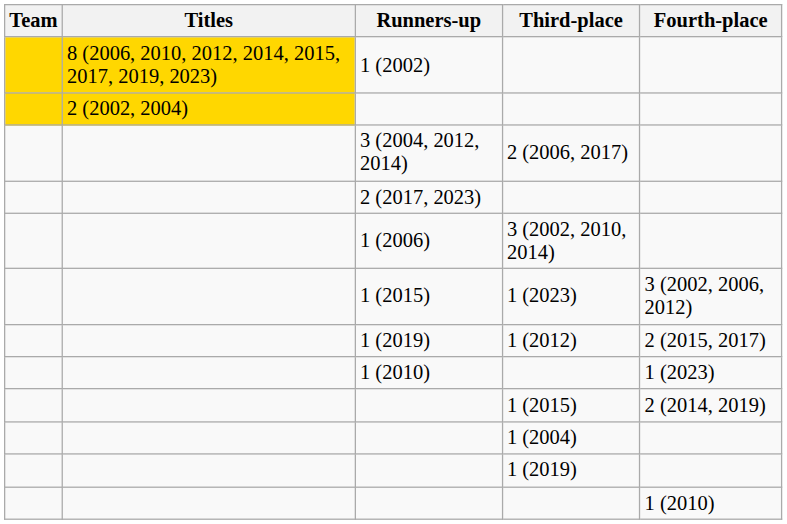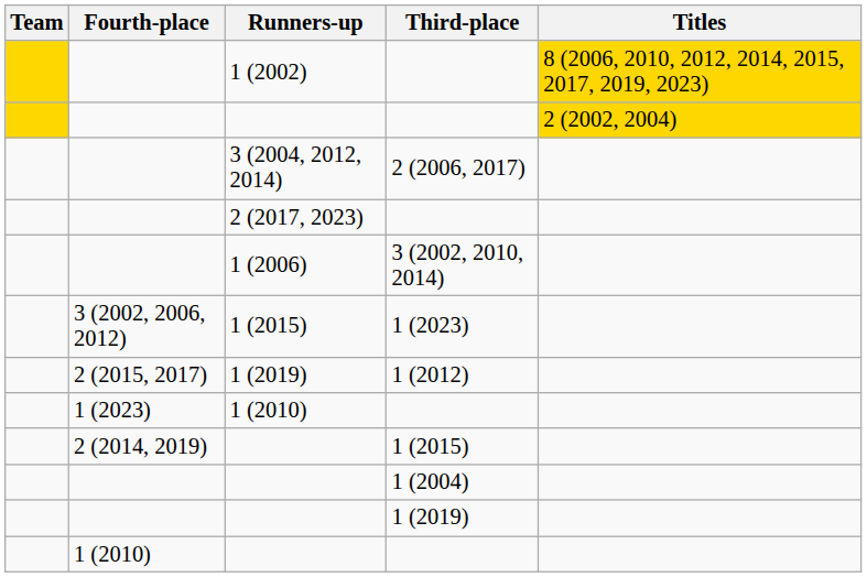 <table class="wikitable">
 <tr>
 <th>Team</th>
-<th>Titles</th>
+<th>Fourth-place</th>
 <th>Runners-up</th>
 <th>Third-place</th>
-<th>Fourth-place</th>
+<th>Titles</th>
 </tr>
 <tr>
 <td bgcolor=#FFD700></td>
-<td bgcolor=#FFD700>8 (2006, 2010, 2012, 2014, 2015, 2017, 2019, 2023)</td>
+<td></td>
 <td>1 (2002)</td>
 <td></td>
-<td></td>
+<td bgcolor=#FFD700>8 (2006, 2010, 2012, 2014, 2015, 2017, 2019, 2023)</td>
 </tr>
 <tr>
 <td bgcolor=#FFD700></td>
-<td bgcolor=#FFD700>2 (2002, 2004)</td>
 <td></td>
 <td></td>
 <td></td>
+<td bgcolor=#FFD700>2 (2002, 2004)</td>
 </tr>
 <tr>
 <td></td>
 <td></td>
 <td>3 (2004, 2012, 2014)</td>
 <td>2 (2006, 2017)</td>
 <td></td>
 </tr>
 <tr>
 <td></td>
 <td></td>
 <td>2 (2017, 2023)</td>
 <td></td>
 <td></td>
 </tr>
 <tr>
 <td></td>
 <td></td>
 <td>1 (2006)</td>
 <td>3 (2002, 2010, 2014)</td>
 <td></td>
 </tr>
 <tr>
 <td></td>
-<td></td>
+<td>3 (2002, 2006, 2012)</td>
 <td>1 (2015)</td>
 <td>1 (2023)</td>
-<td>3 (2002, 2006, 2012)</td>
+<td></td>
 </tr>
 <tr>
 <td></td>
-<td></td>
+<td>2 (2015, 2017)</td>
 <td>1 (2019)</td>
 <td>1 (2012)</td>
-<td>2 (2015, 2017)</td>
+<td></td>
 </tr>
 <tr>
 <td></td>
-<td></td>
+<td>1 (2023)</td>
 <td>1 (2010)</td>
 <td></td>
-<td>1 (2023)</td>
+<td></td>
 </tr>
 <tr>
 <td></td>
-<td></td>
+<td>2 (2014, 2019)</td>
 <td></td>
 <td>1 (2015)</td>
-<td>2 (2014, 2019)</td>
+<td></td>
 </tr>
 <tr>
 <td></td>
 <td></td>
 <td></td>
 <td>1 (2004)</td>
 <td></td>
 </tr>
 <tr>
 <td></td>
 <td></td>
 <td></td>
 <td>1 (2019)</td>
 <td></td>
 </tr>
 <tr>
 <td></td>
+<td>1 (2010)</td>
 <td></td>
 <td></td>
 <td></td>
-<td>1 (2010)</td>
 </tr>
 </table>
